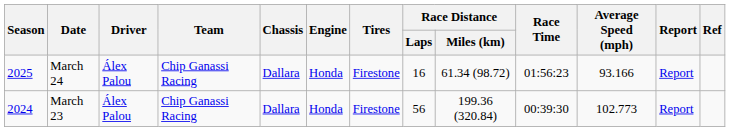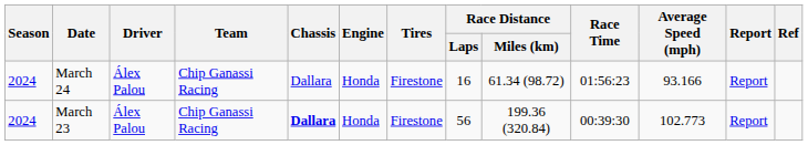 <table class="wikitable" style="font-size: 95%;">
 <tr>
 <th rowspan="2">Season</th>
 <th rowspan="2">Date</th>
 <th rowspan="2">Driver</th>
 <th rowspan="2">Team</th>
 <th rowspan="2">Chassis</th>
 <th rowspan="2">Engine</th>
 <th rowspan="2">Tires</th>
 <th colspan="2">Race Distance</th>
 <th rowspan="2">Race Time</th>
 <th rowspan="2">Average Speed<br>(mph)</th>
 <th rowspan="2">Report</th>
 <th rowspan="2">Ref</th>
 </tr>
 <tr>
 <th>Laps</th>
 <th>Miles (km)</th>
 </tr>
 <tr>
-<td><a href='#'>2025</a></td>
+<td><a href='#'>2024</a></td>
 <td>March 24</td>
 <td> <a href='#'>Álex Palou</a></td>
 <td><a href='#'>Chip Ganassi Racing</a></td>
 <td><a href='#'>Dallara</a></td>
 <td><a href='#'>Honda</a></td>
 <td><a href='#'>Firestone</a></td>
 <td align="center">16</td>
 <td align="center">61.34 (98.72)</td>
 <td align="center">01:56:23</td>
 <td align="center">93.166</td>
 <td><a href='#'>Report</a></td>
 <td></td>
 </tr>
 <tr>
 <td><a href='#'>2024</a></td>
 <td>March 23</td>
 <td> <a href='#'>Álex Palou</a></td>
 <td><a href='#'>Chip Ganassi Racing</a></td>
-<td><a href='#'>Dallara</a></td>
+<td><strong><a href='#'>Dallara</a></strong></td>
 <td><a href='#'>Honda</a></td>
 <td><a href='#'>Firestone</a></td>
 <td align="center">56</td>
 <td align="center">199.36 (320.84)</td>
 <td align="center">00:39:30</td>
 <td align="center">102.773</td>
 <td><a href='#'>Report</a></td>
 <td></td>
 </tr>
 </table>
